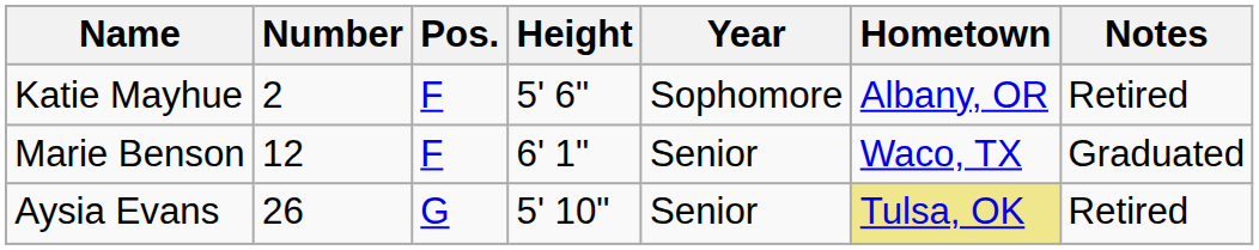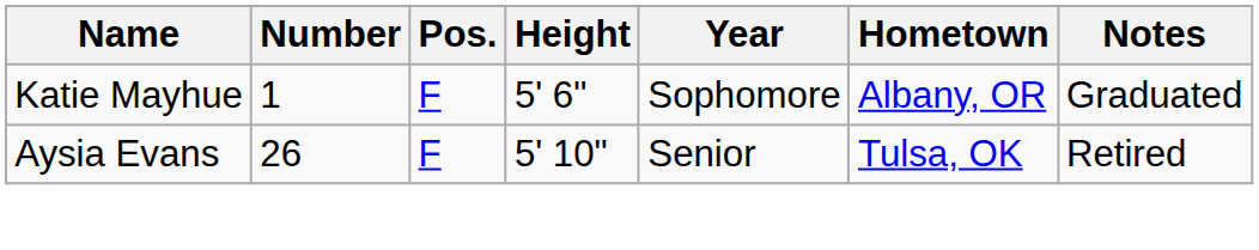 <table class="wikitable sortable" border="1">
 <tr>
 <th>Name</th>
 <th>Number</th>
 <th>Pos.</th>
 <th>Height</th>
 <th>Year</th>
 <th>Hometown</th>
 <th class="wikitable">Notes</th>
 </tr>
 <tr>
 <td>Katie Mayhue</td>
-<td>2</td>
+<td>1</td>
 <td><a href='#'>F</a></td>
 <td>5' 6"</td>
 <td>Sophomore</td>
 <td><a href='#'>Albany, OR</a></td>
-<td>Retired</td>
-</tr>
-<tr>
-<td>Marie Benson</td>
-<td>12</td>
-<td><a href='#'>F</a></td>
-<td>6' 1"</td>
-<td>Senior</td>
-<td><a href='#'>Waco, TX</a></td>
 <td>Graduated</td>
 </tr>
 <tr>
 <td>Aysia Evans</td>
 <td>26</td>
-<td><a href='#'>G</a></td>
+<td><a href='#'>F</a></td>
 <td>5' 10"</td>
 <td>Senior</td>
-<td style="background: khaki;"><a href='#'>Tulsa, OK</a></td>
+<td><a href='#'>Tulsa, OK</a></td>
 <td>Retired</td>
 </tr>
 </table>
